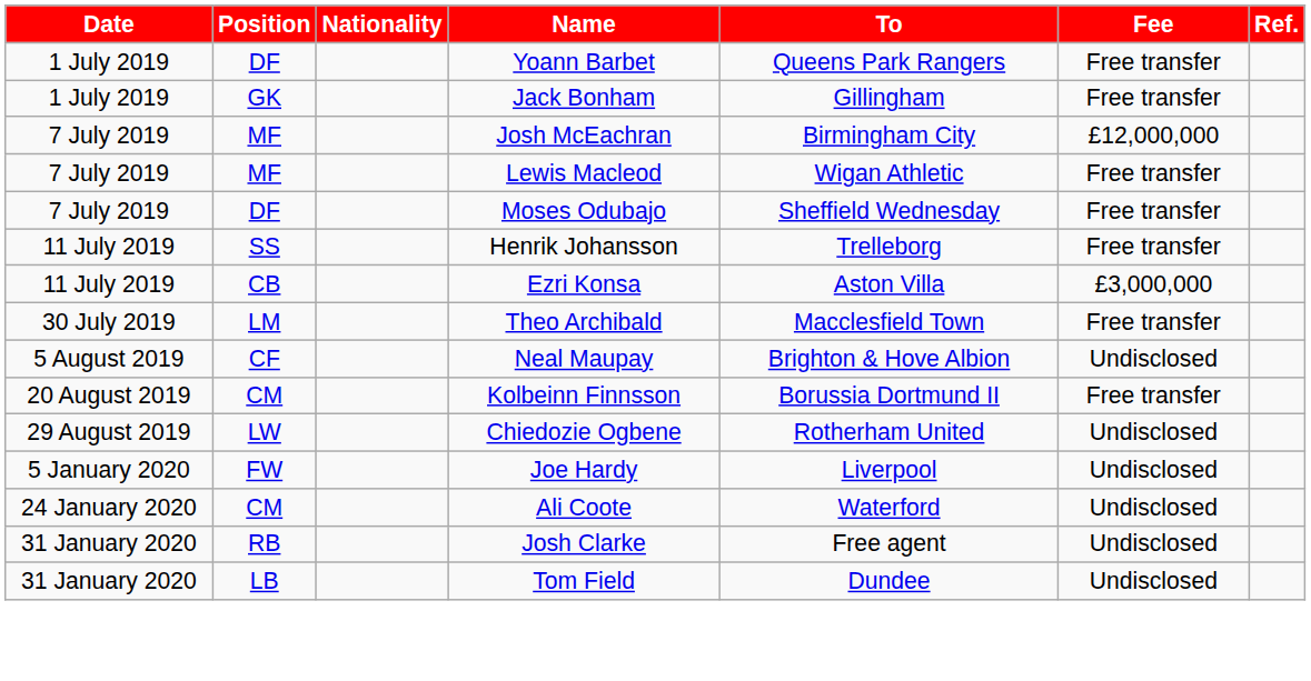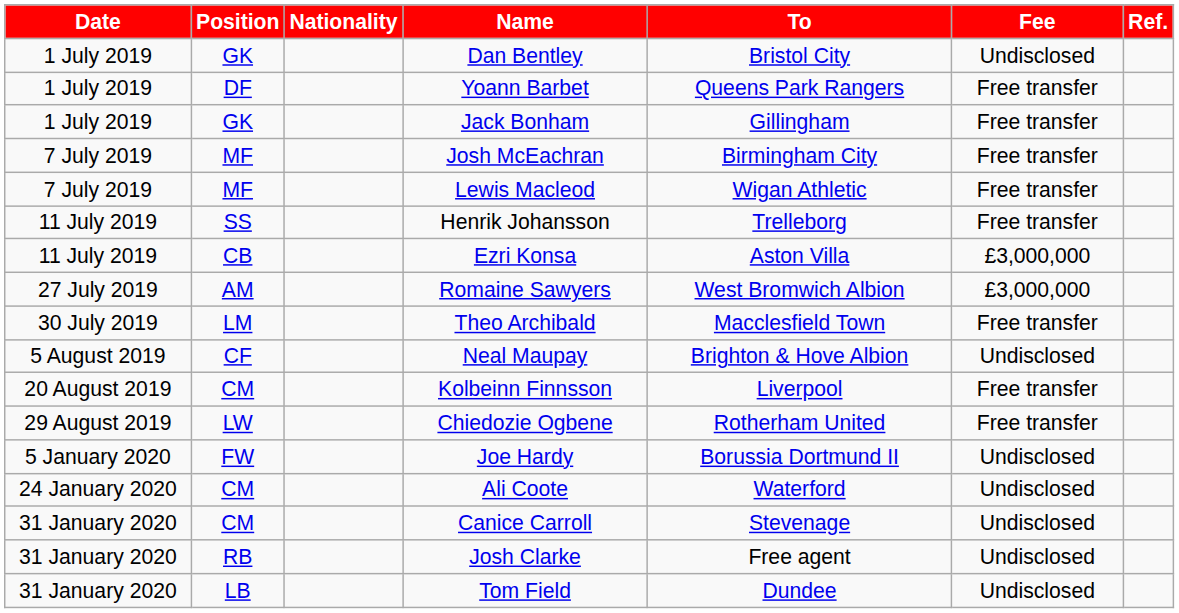 <table class="wikitable"  style="text-align:center; font-size:90%; ">
 <tr>
 <th style="background:#FF0000; color:#FFFFFF; width:120px;">Date</th>
 <th style="background:#FF0000; color:#FFFFFF; width:50px;">Position</th>
 <th style="background:#FF0000; color:#FFFFFF; width:50px;">Nationality</th>
 <th style="background:#FF0000; color:#FFFFFF; width:160px;">Name</th>
 <th style="background:#FF0000; color:#FFFFFF; width:200px;">To</th>
 <th style="background:#FF0000; color:#FFFFFF; width:110px;">Fee</th>
 <th style="background:#FF0000; color:#FFFFFF; width:25px;">Ref.</th>
+</tr>
+<tr>
+<td>1 July 2019</td>
+<td><a href='#'>GK</a></td>
+<td></td>
+<td><a href='#'>Dan Bentley</a></td>
+<td> <a href='#'>Bristol City</a></td>
+<td>Undisclosed</td>
+<td></td>
 </tr>
 <tr>
 <td>1 July 2019</td>
 <td><a href='#'>DF</a></td>
 <td></td>
 <td><a href='#'>Yoann Barbet</a></td>
 <td> <a href='#'>Queens Park Rangers</a></td>
 <td>Free transfer</td>
 <td></td>
 </tr>
 <tr>
 <td>1 July 2019</td>
 <td><a href='#'>GK</a></td>
 <td></td>
 <td><a href='#'>Jack Bonham</a></td>
 <td> <a href='#'>Gillingham</a></td>
 <td>Free transfer</td>
 <td></td>
 </tr>
 <tr>
 <td>7 July 2019</td>
 <td><a href='#'>MF</a></td>
 <td></td>
 <td><a href='#'>Josh McEachran</a></td>
 <td> <a href='#'>Birmingham City</a></td>
-<td>£12,000,000</td>
+<td>Free transfer</td>
 <td></td>
 </tr>
 <tr>
 <td>7 July 2019</td>
 <td><a href='#'>MF</a></td>
 <td></td>
 <td><a href='#'>Lewis Macleod</a></td>
 <td> <a href='#'>Wigan Athletic</a></td>
-<td>Free transfer</td>
-<td></td>
-</tr>
-<tr>
-<td>7 July 2019</td>
-<td><a href='#'>DF</a></td>
-<td></td>
-<td><a href='#'>Moses Odubajo</a></td>
-<td> <a href='#'>Sheffield Wednesday</a></td>
 <td>Free transfer</td>
 <td></td>
 </tr>
 <tr>
 <td>11 July 2019</td>
 <td><a href='#'>SS</a></td>
 <td></td>
 <td>Henrik Johansson</td>
 <td> <a href='#'>Trelleborg</a></td>
 <td>Free transfer</td>
 <td></td>
 </tr>
 <tr>
 <td>11 July 2019</td>
 <td><a href='#'>CB</a></td>
 <td></td>
 <td><a href='#'>Ezri Konsa</a></td>
 <td> <a href='#'>Aston Villa</a></td>
+<td>£3,000,000</td>
+<td></td>
+</tr>
+<tr>
+<td>27 July 2019</td>
+<td><a href='#'>AM</a></td>
+<td></td>
+<td><a href='#'>Romaine Sawyers</a></td>
+<td> <a href='#'>West Bromwich Albion</a></td>
 <td>£3,000,000</td>
 <td></td>
 </tr>
 <tr>
 <td>30 July 2019</td>
 <td><a href='#'>LM</a></td>
 <td></td>
 <td><a href='#'>Theo Archibald</a></td>
 <td> <a href='#'>Macclesfield Town</a></td>
 <td>Free transfer</td>
 <td></td>
 </tr>
 <tr>
 <td>5 August 2019</td>
 <td><a href='#'>CF</a></td>
 <td></td>
 <td><a href='#'>Neal Maupay</a></td>
 <td> <a href='#'>Brighton & Hove Albion</a></td>
 <td>Undisclosed</td>
 <td></td>
 </tr>
 <tr>
 <td>20 August 2019</td>
 <td><a href='#'>CM</a></td>
 <td></td>
 <td><a href='#'>Kolbeinn Finnsson</a></td>
-<td> <a href='#'>Borussia Dortmund II</a></td>
+<td> <a href='#'>Liverpool</a></td>
 <td>Free transfer</td>
 <td></td>
 </tr>
 <tr>
 <td>29 August 2019</td>
 <td><a href='#'>LW</a></td>
 <td></td>
 <td><a href='#'>Chiedozie Ogbene</a></td>
 <td> <a href='#'>Rotherham United</a></td>
-<td>Undisclosed</td>
+<td>Free transfer</td>
 <td></td>
 </tr>
 <tr>
 <td>5 January 2020</td>
 <td><a href='#'>FW</a></td>
 <td></td>
 <td><a href='#'>Joe Hardy</a></td>
-<td> <a href='#'>Liverpool</a></td>
+<td> <a href='#'>Borussia Dortmund II</a></td>
 <td>Undisclosed</td>
 <td></td>
 </tr>
 <tr>
 <td>24 January 2020</td>
 <td><a href='#'>CM</a></td>
 <td></td>
 <td><a href='#'>Ali Coote</a></td>
 <td> <a href='#'>Waterford</a></td>
+<td>Undisclosed</td>
+<td></td>
+</tr>
+<tr>
+<td>31 January 2020</td>
+<td><a href='#'>CM</a></td>
+<td></td>
+<td><a href='#'>Canice Carroll</a></td>
+<td> <a href='#'>Stevenage</a></td>
 <td>Undisclosed</td>
 <td></td>
 </tr>
 <tr>
 <td>31 January 2020</td>
 <td><a href='#'>RB</a></td>
 <td></td>
 <td><a href='#'>Josh Clarke</a></td>
 <td> Free agent</td>
 <td>Undisclosed</td>
 <td></td>
 </tr>
 <tr>
 <td>31 January 2020</td>
 <td><a href='#'>LB</a></td>
 <td></td>
 <td><a href='#'>Tom Field</a></td>
 <td> <a href='#'>Dundee</a></td>
 <td>Undisclosed</td>
 <td></td>
 </tr>
 </table>
